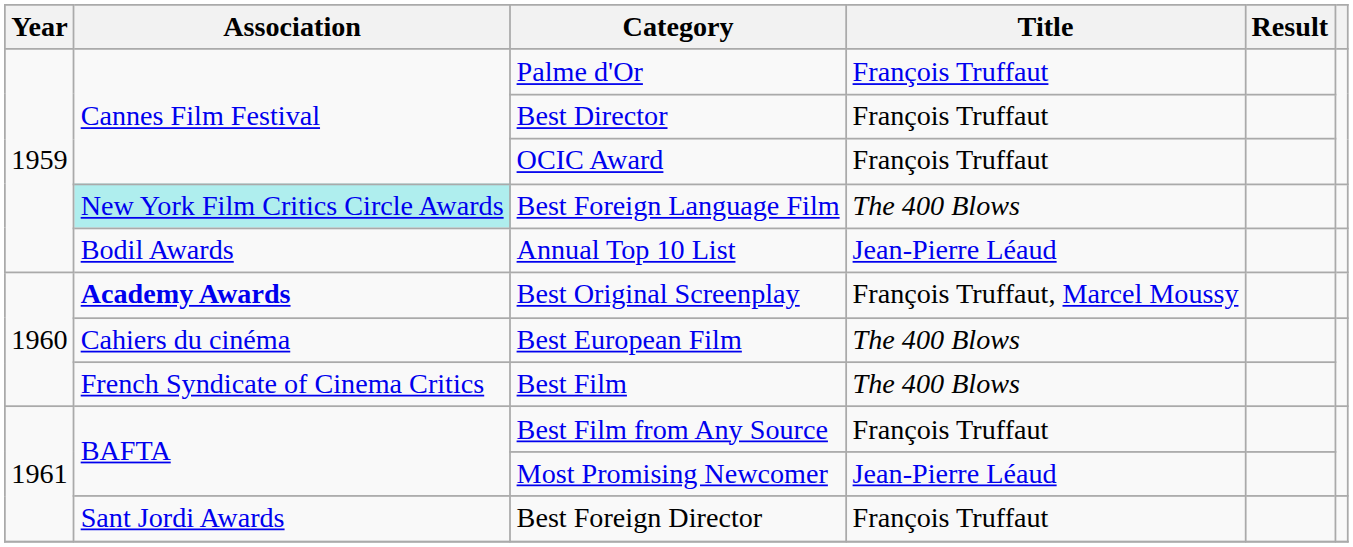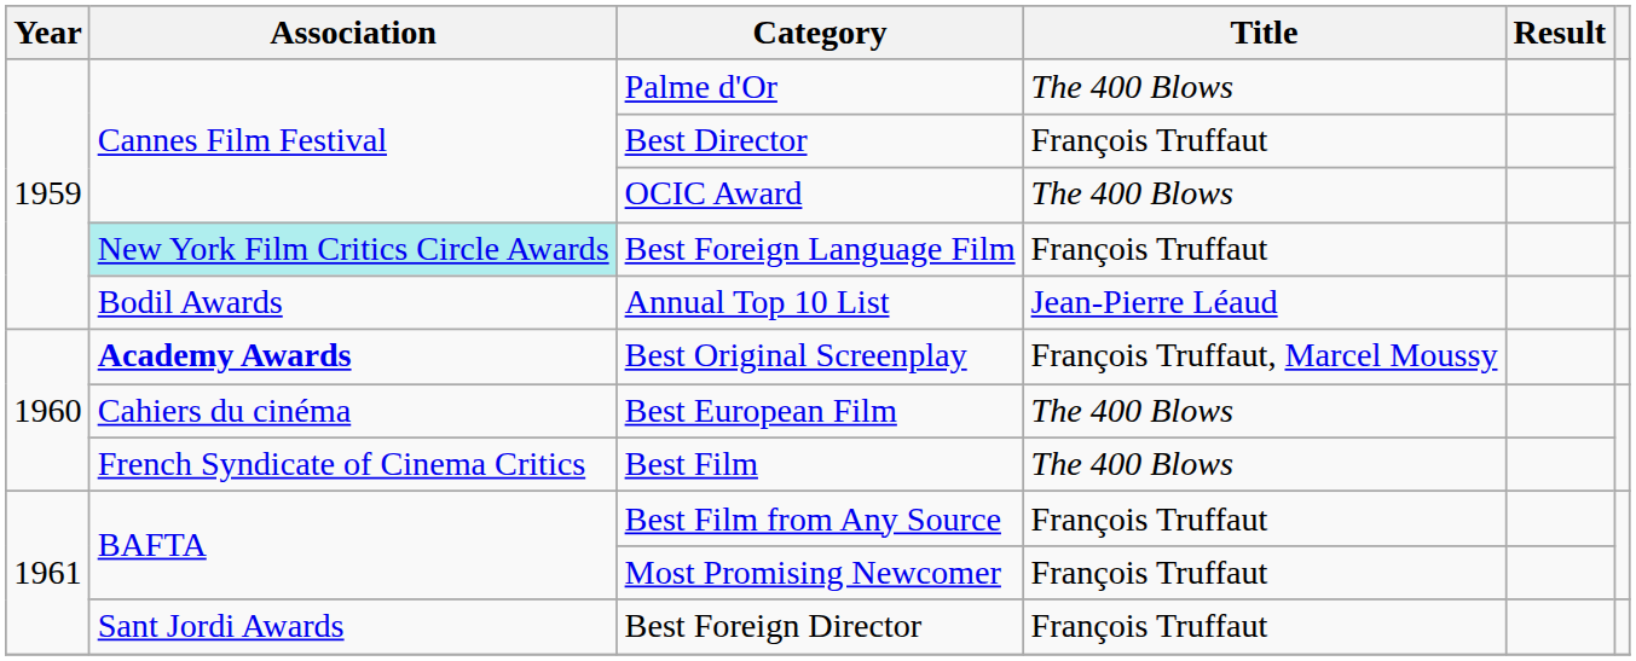 <table class="wikitable">
 <tr>
 <th>Year</th>
 <th>Association</th>
 <th>Category</th>
 <th>Title</th>
 <th>Result</th>
 <th></th>
 </tr>
 <tr>
 <td rowspan="5">1959</td>
 <td rowspan="3"><a href='#'>Cannes Film Festival</a></td>
 <td><a href='#'>Palme d'Or</a></td>
-<td><a href='#'>François Truffaut</a></td>
+<td><em>The 400 Blows</em></td>
 <td></td>
 <td rowspan="3"></td>
 </tr>
 <tr>
 <td><a href='#'>Best Director</a></td>
 <td>François Truffaut</td>
 <td></td>
 </tr>
 <tr>
 <td><a href='#'>OCIC Award</a></td>
-<td>François Truffaut</td>
+<td><em>The 400 Blows</em></td>
 <td></td>
 </tr>
 <tr>
 <td style="background: paleturquoise;"><a href='#'>New York Film Critics Circle Awards</a></td>
 <td><a href='#'>Best Foreign Language Film</a></td>
-<td><em>The 400 Blows</em></td>
+<td>François Truffaut</td>
 <td></td>
 <td></td>
 </tr>
 <tr>
 <td><a href='#'>Bodil Awards</a></td>
 <td><a href='#'>Annual Top 10 List</a></td>
 <td><a href='#'>Jean-Pierre Léaud</a></td>
 <td></td>
 <td></td>
 </tr>
 <tr>
 <td rowspan="3">1960</td>
 <td><strong><a href='#'>Academy Awards</a></strong></td>
 <td><a href='#'>Best Original Screenplay</a></td>
 <td>François Truffaut, <a href='#'>Marcel Moussy</a></td>
 <td></td>
 <td></td>
 </tr>
 <tr>
 <td><a href='#'>Cahiers du cinéma</a></td>
 <td><a href='#'>Best European Film</a></td>
 <td><em>The 400 Blows</em></td>
 <td></td>
 <td rowspan="2"></td>
 </tr>
 <tr>
 <td><a href='#'>French Syndicate of Cinema Critics</a></td>
 <td><a href='#'>Best Film</a></td>
 <td><em>The 400 Blows</em></td>
 <td></td>
 </tr>
 <tr>
 <td rowspan="3">1961</td>
 <td rowspan="2"><a href='#'>BAFTA</a></td>
 <td><a href='#'>Best Film from Any Source</a></td>
 <td>François Truffaut</td>
 <td></td>
 <td rowspan="2"></td>
 </tr>
 <tr>
 <td><a href='#'>Most Promising Newcomer</a></td>
-<td><a href='#'>Jean-Pierre Léaud</a></td>
+<td>François Truffaut</td>
 <td></td>
 </tr>
 <tr>
 <td><a href='#'>Sant Jordi Awards</a></td>
 <td>Best Foreign Director</td>
 <td>François Truffaut</td>
 <td></td>
 <td></td>
 </tr>
 <tr>
 </tr>
 </table>
